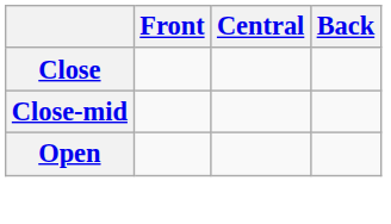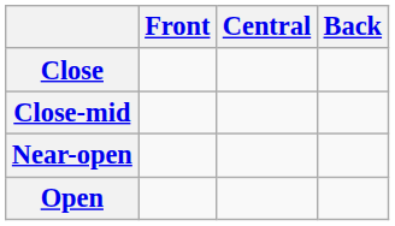 <table class="wikitable" style="text-align: center;">
 <tr>
 <th></th>
 <th><a href='#'>Front</a></th>
 <th><a href='#'>Central</a></th>
 <th><a href='#'>Back</a></th>
 </tr>
 <tr>
 <th><a href='#'>Close</a></th>
 <td></td>
 <td></td>
 <td></td>
 </tr>
 <tr>
 <th><a href='#'>Close-mid</a></th>
 <td></td>
 <td></td>
 <td></td>
 </tr>
 <tr>
+<th><a href='#'>Near-open</a></th>
+<td></td>
+<td></td>
+<td></td>
+</tr>
+<tr>
 <th><a href='#'>Open</a></th>
 <td></td>
 <td></td>
 <td></td>
 </tr>
 </table>
